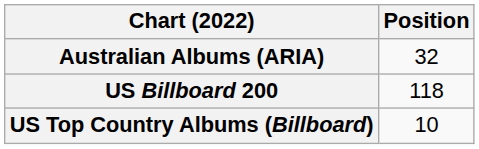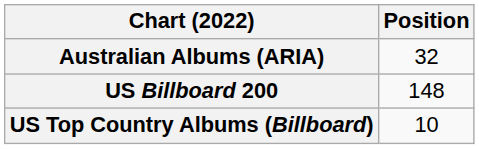 <table class="wikitable sortable plainrowheaders" style="text-align:center">
 <tr>
 <th scope="col">Chart (2022)</th>
 <th scope="col">Position</th>
 </tr>
 <tr>
 <th scope="row">Australian Albums (ARIA)</th>
 <td>32</td>
 </tr>
 <tr>
 <th scope="row">US <em>Billboard</em> 200</th>
-<td>118</td>
+<td>148</td>
 </tr>
 <tr>
 <th scope="row">US Top Country Albums (<em>Billboard</em>)</th>
 <td>10</td>
 </tr>
 </table>
